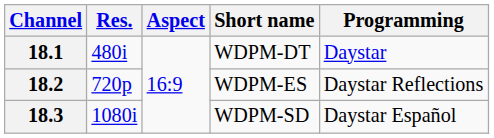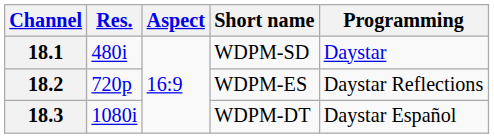 <table class="wikitable">
 <tr>
 <th scope = "col"><a href='#'>Channel</a></th>
 <th scope = "col"><a href='#'>Res.</a></th>
 <th scope = "col"><a href='#'>Aspect</a></th>
 <th scope = "col">Short name</th>
 <th scope = "col">Programming</th>
 </tr>
 <tr>
 <th scope = "row">18.1</th>
 <td><a href='#'>480i</a></td>
 <td rowspan=3><a href='#'>16:9</a></td>
-<td>WDPM-DT</td>
+<td>WDPM-SD</td>
 <td><a href='#'>Daystar</a></td>
 </tr>
 <tr>
 <th scope = "row">18.2</th>
 <td><a href='#'>720p</a></td>
 <td>WDPM-ES</td>
 <td>Daystar Reflections</td>
 </tr>
 <tr>
 <th scope = "row">18.3</th>
 <td><a href='#'>1080i</a></td>
-<td>WDPM-SD</td>
+<td>WDPM-DT</td>
 <td>Daystar Español</td>
 </tr>
 </table>
